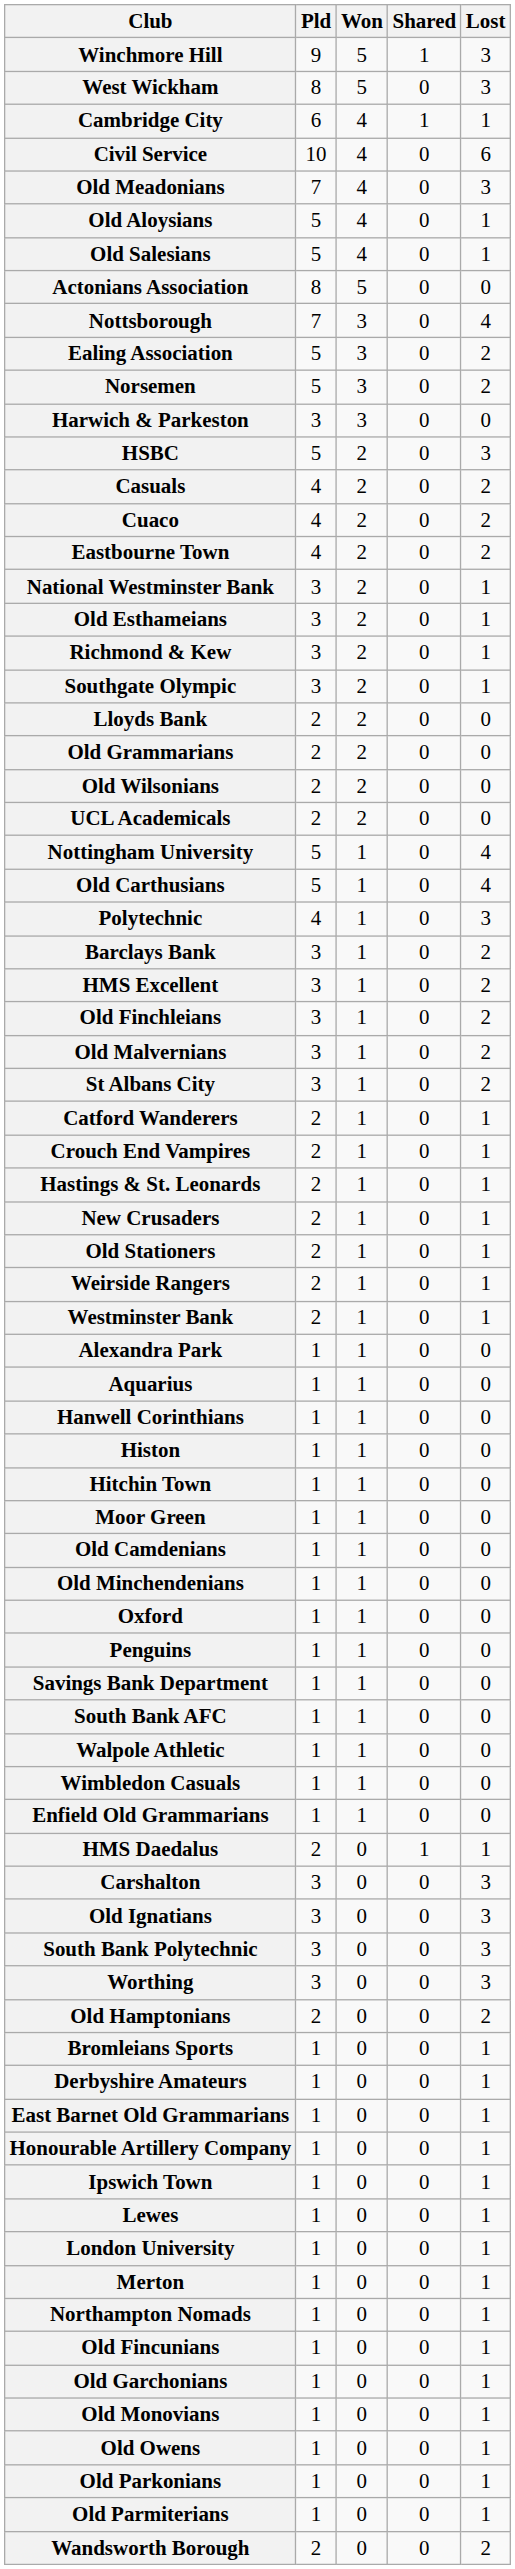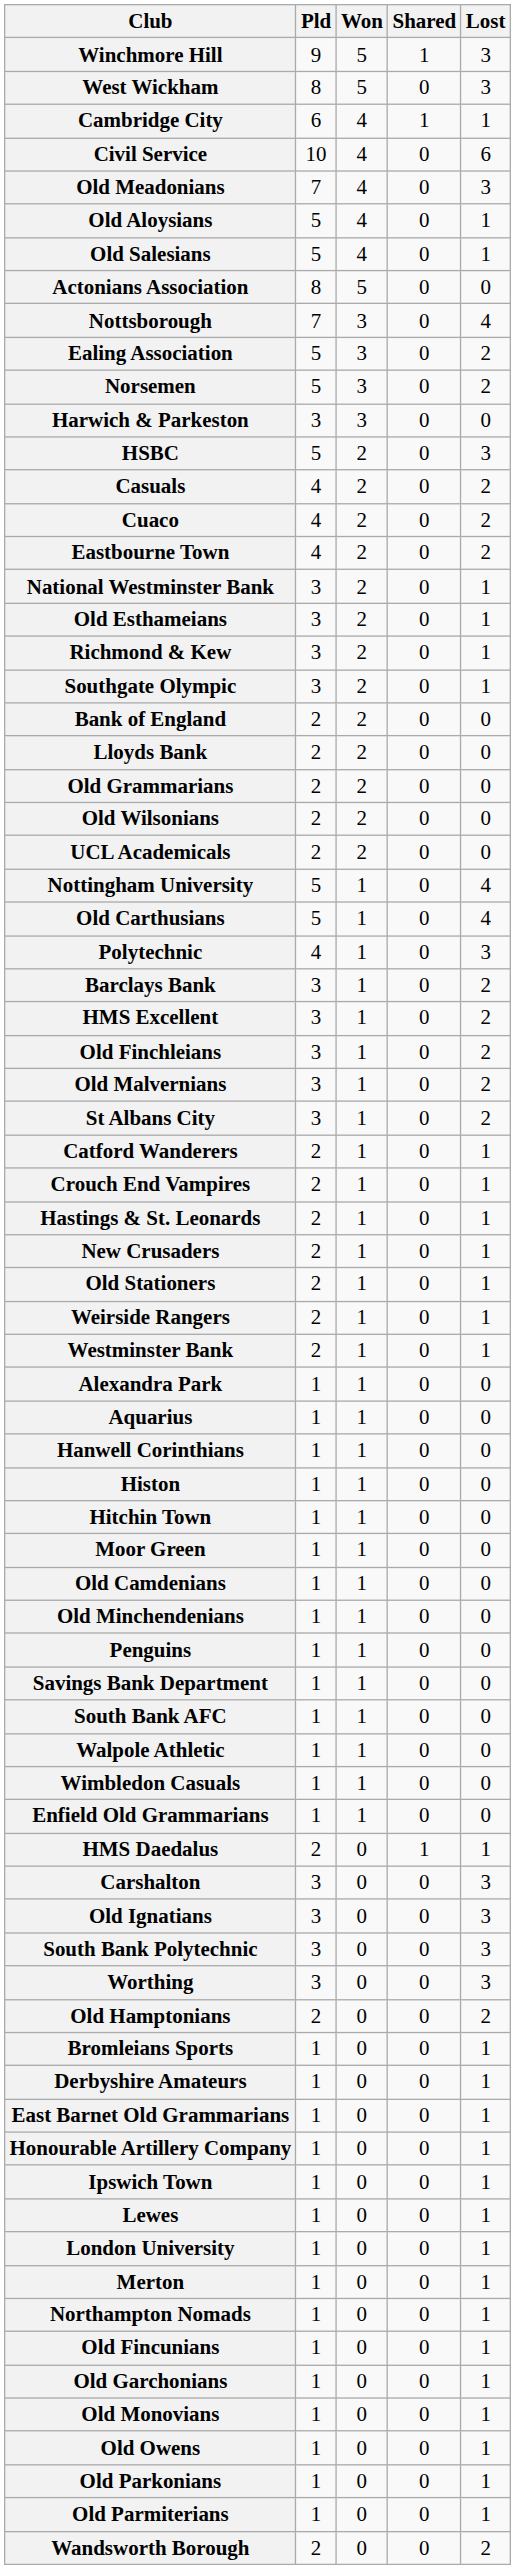 <table class="wikitable sortable" style=text-align:center>
 <tr>
 <th>Club</th>
 <th>Pld</th>
 <th>Won</th>
 <th>Shared</th>
 <th>Lost</th>
 </tr>
 <tr>
 <th scope='row'>Winchmore Hill</th>
 <td>9</td>
 <td>5</td>
 <td>1</td>
 <td>3</td>
 </tr>
 <tr>
 <th scope='row'>West Wickham</th>
 <td>8</td>
 <td>5</td>
 <td>0</td>
 <td>3</td>
 </tr>
 <tr>
 <th scope='row'>Cambridge City</th>
 <td>6</td>
 <td>4</td>
 <td>1</td>
 <td>1</td>
 </tr>
 <tr>
 <th scope='row'>Civil Service</th>
 <td>10</td>
 <td>4</td>
 <td>0</td>
 <td>6</td>
 </tr>
 <tr>
 <th scope='row'>Old Meadonians</th>
 <td>7</td>
 <td>4</td>
 <td>0</td>
 <td>3</td>
 </tr>
 <tr>
 <th scope='row'>Old Aloysians</th>
 <td>5</td>
 <td>4</td>
 <td>0</td>
 <td>1</td>
 </tr>
 <tr>
 <th scope='row'>Old Salesians</th>
 <td>5</td>
 <td>4</td>
 <td>0</td>
 <td>1</td>
 </tr>
 <tr>
 <th scope='row'>Actonians Association</th>
 <td>8</td>
 <td>5</td>
 <td>0</td>
 <td>0</td>
 </tr>
 <tr>
 <th scope='row'>Nottsborough</th>
 <td>7</td>
 <td>3</td>
 <td>0</td>
 <td>4</td>
 </tr>
 <tr>
 <th scope='row'>Ealing Association</th>
 <td>5</td>
 <td>3</td>
 <td>0</td>
 <td>2</td>
 </tr>
 <tr>
 <th scope='row'>Norsemen</th>
 <td>5</td>
 <td>3</td>
 <td>0</td>
 <td>2</td>
 </tr>
 <tr>
 <th scope='row'>Harwich & Parkeston</th>
 <td>3</td>
 <td>3</td>
 <td>0</td>
 <td>0</td>
 </tr>
 <tr>
 <th scope='row'>HSBC</th>
 <td>5</td>
 <td>2</td>
 <td>0</td>
 <td>3</td>
 </tr>
 <tr>
 <th scope='row'>Casuals</th>
 <td>4</td>
 <td>2</td>
 <td>0</td>
 <td>2</td>
 </tr>
 <tr>
 <th scope='row'>Cuaco</th>
 <td>4</td>
 <td>2</td>
 <td>0</td>
 <td>2</td>
 </tr>
 <tr>
 <th scope='row'>Eastbourne Town</th>
 <td>4</td>
 <td>2</td>
 <td>0</td>
 <td>2</td>
 </tr>
 <tr>
 <th scope='row'>National Westminster Bank</th>
 <td>3</td>
 <td>2</td>
 <td>0</td>
 <td>1</td>
 </tr>
 <tr>
 <th scope='row'>Old Esthameians</th>
 <td>3</td>
 <td>2</td>
 <td>0</td>
 <td>1</td>
 </tr>
 <tr>
 <th scope='row'>Richmond & Kew</th>
 <td>3</td>
 <td>2</td>
 <td>0</td>
 <td>1</td>
 </tr>
 <tr>
 <th scope='row'>Southgate Olympic</th>
 <td>3</td>
 <td>2</td>
 <td>0</td>
 <td>1</td>
+</tr>
+<tr>
+<th scope='row'>Bank of England</th>
+<td>2</td>
+<td>2</td>
+<td>0</td>
+<td>0</td>
 </tr>
 <tr>
 <th scope='row'>Lloyds Bank</th>
 <td>2</td>
 <td>2</td>
 <td>0</td>
 <td>0</td>
 </tr>
 <tr>
 <th scope='row'>Old Grammarians</th>
 <td>2</td>
 <td>2</td>
 <td>0</td>
 <td>0</td>
 </tr>
 <tr>
 <th scope='row'>Old Wilsonians</th>
 <td>2</td>
 <td>2</td>
 <td>0</td>
 <td>0</td>
 </tr>
 <tr>
 <th scope='row'>UCL Academicals</th>
 <td>2</td>
 <td>2</td>
 <td>0</td>
 <td>0</td>
 </tr>
 <tr>
 <th scope='row'>Nottingham University</th>
 <td>5</td>
 <td>1</td>
 <td>0</td>
 <td>4</td>
 </tr>
 <tr>
 <th scope='row'>Old Carthusians</th>
 <td>5</td>
 <td>1</td>
 <td>0</td>
 <td>4</td>
 </tr>
 <tr>
 <th scope='row'>Polytechnic</th>
 <td>4</td>
 <td>1</td>
 <td>0</td>
 <td>3</td>
 </tr>
 <tr>
 <th scope='row'>Barclays Bank</th>
 <td>3</td>
 <td>1</td>
 <td>0</td>
 <td>2</td>
 </tr>
 <tr>
 <th scope='row'>HMS Excellent</th>
 <td>3</td>
 <td>1</td>
 <td>0</td>
 <td>2</td>
 </tr>
 <tr>
 <th scope='row'>Old Finchleians</th>
 <td>3</td>
 <td>1</td>
 <td>0</td>
 <td>2</td>
 </tr>
 <tr>
 <th scope='row'>Old Malvernians</th>
 <td>3</td>
 <td>1</td>
 <td>0</td>
 <td>2</td>
 </tr>
 <tr>
 <th scope='row'>St Albans City</th>
 <td>3</td>
 <td>1</td>
 <td>0</td>
 <td>2</td>
 </tr>
 <tr>
 <th scope='row'>Catford Wanderers</th>
 <td>2</td>
 <td>1</td>
 <td>0</td>
 <td>1</td>
 </tr>
 <tr>
 <th scope='row'>Crouch End Vampires</th>
 <td>2</td>
 <td>1</td>
 <td>0</td>
 <td>1</td>
 </tr>
 <tr>
 <th scope='row'>Hastings & St. Leonards</th>
 <td>2</td>
 <td>1</td>
 <td>0</td>
 <td>1</td>
 </tr>
 <tr>
 <th scope='row'>New Crusaders</th>
 <td>2</td>
 <td>1</td>
 <td>0</td>
 <td>1</td>
 </tr>
 <tr>
 <th scope='row'>Old Stationers</th>
 <td>2</td>
 <td>1</td>
 <td>0</td>
 <td>1</td>
 </tr>
 <tr>
 <th scope='row'>Weirside Rangers</th>
 <td>2</td>
 <td>1</td>
 <td>0</td>
 <td>1</td>
 </tr>
 <tr>
 <th scope='row'>Westminster Bank</th>
 <td>2</td>
 <td>1</td>
 <td>0</td>
 <td>1</td>
 </tr>
 <tr>
 <th scope='row'>Alexandra Park</th>
 <td>1</td>
 <td>1</td>
 <td>0</td>
 <td>0</td>
 </tr>
 <tr>
 <th scope='row'>Aquarius</th>
 <td>1</td>
 <td>1</td>
 <td>0</td>
 <td>0</td>
 </tr>
 <tr>
 <th scope='row'>Hanwell Corinthians</th>
 <td>1</td>
 <td>1</td>
 <td>0</td>
 <td>0</td>
 </tr>
 <tr>
 <th scope='row'>Histon</th>
 <td>1</td>
 <td>1</td>
 <td>0</td>
 <td>0</td>
 </tr>
 <tr>
 <th scope='row'>Hitchin Town</th>
 <td>1</td>
 <td>1</td>
 <td>0</td>
 <td>0</td>
 </tr>
 <tr>
 <th scope='row'>Moor Green</th>
 <td>1</td>
 <td>1</td>
 <td>0</td>
 <td>0</td>
 </tr>
 <tr>
 <th scope='row'>Old Camdenians</th>
 <td>1</td>
 <td>1</td>
 <td>0</td>
 <td>0</td>
 </tr>
 <tr>
 <th scope='row'>Old Minchendenians</th>
-<td>1</td>
-<td>1</td>
-<td>0</td>
-<td>0</td>
-</tr>
-<tr>
-<th scope='row'>Oxford</th>
 <td>1</td>
 <td>1</td>
 <td>0</td>
 <td>0</td>
 </tr>
 <tr>
 <th scope='row'>Penguins</th>
 <td>1</td>
 <td>1</td>
 <td>0</td>
 <td>0</td>
 </tr>
 <tr>
 <th scope='row'>Savings Bank Department</th>
 <td>1</td>
 <td>1</td>
 <td>0</td>
 <td>0</td>
 </tr>
 <tr>
 <th scope='row'>South Bank AFC</th>
 <td>1</td>
 <td>1</td>
 <td>0</td>
 <td>0</td>
 </tr>
 <tr>
 <th scope='row'>Walpole Athletic</th>
 <td>1</td>
 <td>1</td>
 <td>0</td>
 <td>0</td>
 </tr>
 <tr>
 <th scope='row'>Wimbledon Casuals</th>
 <td>1</td>
 <td>1</td>
 <td>0</td>
 <td>0</td>
 </tr>
 <tr>
 <th>Enfield Old Grammarians</th>
 <td>1</td>
 <td>1</td>
 <td>0</td>
 <td>0</td>
 </tr>
 <tr>
 <th scope='row'>HMS Daedalus</th>
 <td>2</td>
 <td>0</td>
 <td>1</td>
 <td>1</td>
 </tr>
 <tr>
 <th scope='row'>Carshalton</th>
 <td>3</td>
 <td>0</td>
 <td>0</td>
 <td>3</td>
 </tr>
 <tr>
 <th scope='row'>Old Ignatians</th>
 <td>3</td>
 <td>0</td>
 <td>0</td>
 <td>3</td>
 </tr>
 <tr>
 <th scope='row'>South Bank Polytechnic</th>
 <td>3</td>
 <td>0</td>
 <td>0</td>
 <td>3</td>
 </tr>
 <tr>
 <th scope='row'>Worthing</th>
 <td>3</td>
 <td>0</td>
 <td>0</td>
 <td>3</td>
 </tr>
 <tr>
 <th scope='row'>Old Hamptonians</th>
 <td>2</td>
 <td>0</td>
 <td>0</td>
 <td>2</td>
 </tr>
 <tr>
 <th scope='row'>Bromleians Sports</th>
 <td>1</td>
 <td>0</td>
 <td>0</td>
 <td>1</td>
 </tr>
 <tr>
 <th scope='row'>Derbyshire Amateurs</th>
 <td>1</td>
 <td>0</td>
 <td>0</td>
 <td>1</td>
 </tr>
 <tr>
 <th scope='row'>East Barnet Old Grammarians</th>
 <td>1</td>
 <td>0</td>
 <td>0</td>
 <td>1</td>
 </tr>
 <tr>
 <th scope='row'>Honourable Artillery Company</th>
 <td>1</td>
 <td>0</td>
 <td>0</td>
 <td>1</td>
 </tr>
 <tr>
 <th scope='row'>Ipswich Town</th>
 <td>1</td>
 <td>0</td>
 <td>0</td>
 <td>1</td>
 </tr>
 <tr>
 <th scope='row'>Lewes</th>
 <td>1</td>
 <td>0</td>
 <td>0</td>
 <td>1</td>
 </tr>
 <tr>
 <th scope='row'>London University</th>
 <td>1</td>
 <td>0</td>
 <td>0</td>
 <td>1</td>
 </tr>
 <tr>
 <th scope='row'>Merton</th>
 <td>1</td>
 <td>0</td>
 <td>0</td>
 <td>1</td>
 </tr>
 <tr>
 <th scope='row'>Northampton Nomads</th>
 <td>1</td>
 <td>0</td>
 <td>0</td>
 <td>1</td>
 </tr>
 <tr>
 <th scope='row'>Old Fincunians</th>
 <td>1</td>
 <td>0</td>
 <td>0</td>
 <td>1</td>
 </tr>
 <tr>
 <th scope='row'>Old Garchonians</th>
 <td>1</td>
 <td>0</td>
 <td>0</td>
 <td>1</td>
 </tr>
 <tr>
 <th scope='row'>Old Monovians</th>
 <td>1</td>
 <td>0</td>
 <td>0</td>
 <td>1</td>
 </tr>
 <tr>
 <th scope='row'>Old Owens</th>
 <td>1</td>
 <td>0</td>
 <td>0</td>
 <td>1</td>
 </tr>
 <tr>
 <th scope='row'>Old Parkonians</th>
 <td>1</td>
 <td>0</td>
 <td>0</td>
 <td>1</td>
 </tr>
 <tr>
 <th scope='row'>Old Parmiterians</th>
 <td>1</td>
 <td>0</td>
 <td>0</td>
 <td>1</td>
 </tr>
 <tr>
 <th scope='row'>Wandsworth Borough</th>
 <td>2</td>
 <td>0</td>
 <td>0</td>
 <td>2</td>
 </tr>
 </table>
